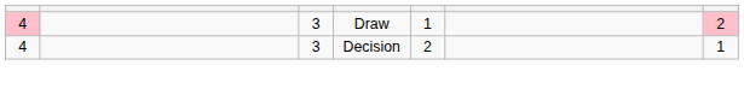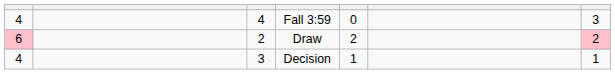 <table class="wikitable" style="text-align: center;">
 <tr>
 <th width=30></th>
 <th width=270></th>
 <th width=30></th>
 <th width=75></th>
 <th width=30></th>
 <th width=270></th>
 <th width=30></th>
 </tr>
 <tr>
-<td bgcolor=pink>4</td>
+<td>4</td>
 <td align=left></td>
+<td>4</td>
+<td>Fall 3:59</td>
+<td>0</td>
+<td align=left><strong></strong></td>
 <td>3</td>
+</tr>
+<tr>
+<td bgcolor=pink>6</td>
+<td align=left></td>
+<td>2</td>
 <td>Draw</td>
-<td>1</td>
+<td>2</td>
 <td align=left></td>
 <td bgcolor=pink>2</td>
 </tr>
 <tr>
 <td>4</td>
 <td align=left></td>
 <td>3</td>
 <td>Decision</td>
-<td>2</td>
+<td>1</td>
 <td align=left><strong></strong></td>
 <td>1</td>
 </tr>
 </table>
